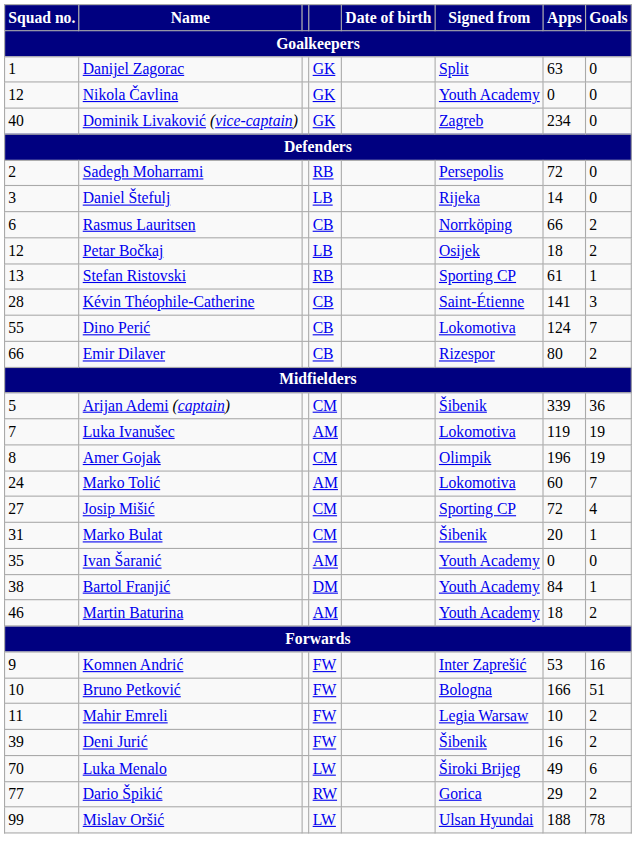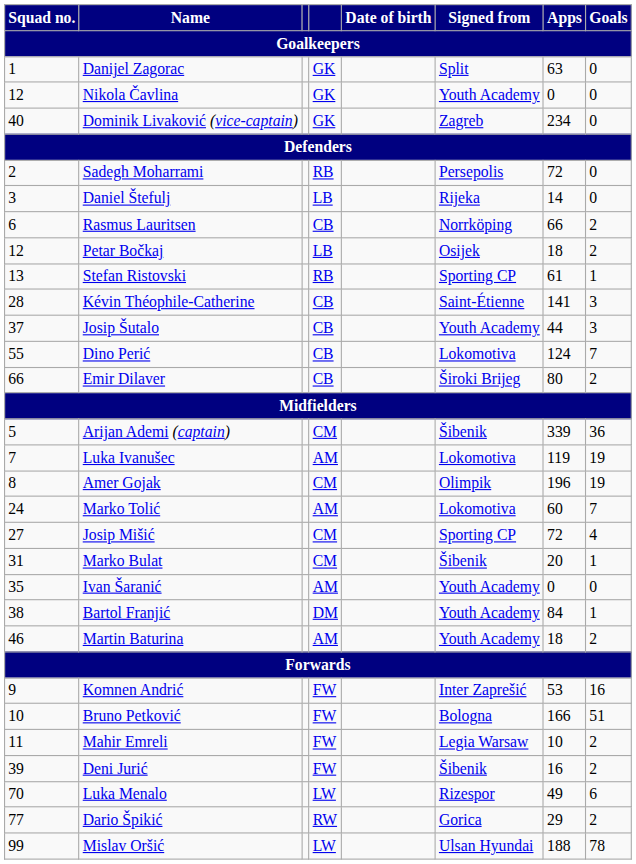 <table class="wikitable" style="text-align:left; font-size:90%;">
 <tr>
 <th style="background:#000080; color:white; text-align:center;">Squad no.</th>
 <th style="background:#000080; color:white; text-align:center;">Name</th>
 <th style="background:#000080; color:white; text-align:center;"></th>
 <th style="background:#000080; color:white; text-align:center;"></th>
 <th style="background:#000080; color:white; text-align:center;">Date of birth</th>
 <th style="background:#000080; color:white; text-align:center;">Signed from</th>
 <th style="background:#000080; color:white; text-align:center;">Apps</th>
 <th style="background:#000080; color:white; text-align:center;">Goals</th>
 </tr>
 <tr>
 <th colspan="8" style="background:#000080; color:white; text-align:center">Goalkeepers</th>
 </tr>
 <tr>
 <td>1</td>
 <td><a href='#'>Danijel Zagorac</a></td>
 <td></td>
 <td><a href='#'>GK</a></td>
 <td></td>
 <td> <a href='#'>Split</a></td>
 <td>63</td>
 <td>0</td>
 </tr>
 <tr>
 <td>12</td>
 <td><a href='#'>Nikola Čavlina</a></td>
 <td></td>
 <td><a href='#'>GK</a></td>
 <td></td>
 <td><a href='#'>Youth Academy</a></td>
 <td>0</td>
 <td>0</td>
 </tr>
 <tr>
 <td>40</td>
 <td><a href='#'>Dominik Livaković</a> <em>(<a href='#'>vice-captain</a>)</em></td>
 <td></td>
 <td><a href='#'>GK</a></td>
 <td></td>
 <td> <a href='#'>Zagreb</a></td>
 <td>234</td>
 <td>0</td>
 </tr>
 <tr>
 <th colspan="8" style="background:#000080; color:white; text-align:center">Defenders</th>
 </tr>
 <tr>
 <td>2</td>
 <td><a href='#'>Sadegh Moharrami</a></td>
 <td></td>
 <td><a href='#'>RB</a></td>
 <td></td>
 <td> <a href='#'>Persepolis</a></td>
 <td>72</td>
 <td>0</td>
 </tr>
 <tr>
 <td>3</td>
 <td><a href='#'>Daniel Štefulj</a></td>
 <td></td>
 <td><a href='#'>LB</a></td>
 <td></td>
 <td> <a href='#'>Rijeka</a></td>
 <td>14</td>
 <td>0</td>
 </tr>
 <tr>
 <td>6</td>
 <td><a href='#'>Rasmus Lauritsen</a></td>
 <td></td>
 <td><a href='#'>CB</a></td>
 <td></td>
 <td> <a href='#'>Norrköping</a></td>
 <td>66</td>
 <td>2</td>
 </tr>
 <tr>
 <td>12</td>
 <td><a href='#'>Petar Bočkaj</a></td>
 <td></td>
 <td><a href='#'>LB</a></td>
 <td></td>
 <td> <a href='#'>Osijek</a></td>
 <td>18</td>
 <td>2</td>
 </tr>
 <tr>
 <td>13</td>
 <td><a href='#'>Stefan Ristovski</a></td>
 <td></td>
 <td><a href='#'>RB</a></td>
 <td></td>
 <td> <a href='#'>Sporting CP</a></td>
 <td>61</td>
 <td>1</td>
 </tr>
 <tr>
 <td>28</td>
 <td><a href='#'>Kévin Théophile-Catherine</a></td>
 <td></td>
 <td><a href='#'>CB</a></td>
 <td></td>
 <td> <a href='#'>Saint-Étienne</a></td>
 <td>141</td>
 <td>3</td>
 </tr>
 <tr>
+<td>37</td>
+<td><a href='#'>Josip Šutalo</a></td>
+<td></td>
+<td><a href='#'>CB</a></td>
+<td></td>
+<td><a href='#'>Youth Academy</a></td>
+<td>44</td>
+<td>3</td>
+</tr>
+<tr>
 <td>55</td>
 <td><a href='#'>Dino Perić</a></td>
 <td></td>
 <td><a href='#'>CB</a></td>
 <td></td>
 <td> <a href='#'>Lokomotiva</a></td>
 <td>124</td>
 <td>7</td>
 </tr>
 <tr>
 <td>66</td>
 <td><a href='#'>Emir Dilaver</a></td>
 <td></td>
 <td><a href='#'>CB</a></td>
 <td></td>
-<td> <a href='#'>Rizespor</a></td>
+<td> <a href='#'>Široki Brijeg</a></td>
 <td>80</td>
 <td>2</td>
 </tr>
 <tr>
 <th colspan="8" style="background:#000080; color:white; text-align:center">Midfielders</th>
 </tr>
 <tr>
 <td>5</td>
 <td><a href='#'>Arijan Ademi</a> <em>(<a href='#'>captain</a>)</em></td>
 <td></td>
 <td><a href='#'>CM</a></td>
 <td></td>
 <td> <a href='#'>Šibenik</a></td>
 <td>339</td>
 <td>36</td>
 </tr>
 <tr>
 <td>7</td>
 <td><a href='#'>Luka Ivanušec</a></td>
 <td></td>
 <td><a href='#'>AM</a></td>
 <td></td>
 <td> <a href='#'>Lokomotiva</a></td>
 <td>119</td>
 <td>19</td>
 </tr>
 <tr>
 <td>8</td>
 <td><a href='#'>Amer Gojak</a></td>
 <td></td>
 <td><a href='#'>CM</a></td>
 <td></td>
 <td> <a href='#'>Olimpik</a></td>
 <td>196</td>
 <td>19</td>
 </tr>
 <tr>
 <td>24</td>
 <td><a href='#'>Marko Tolić</a></td>
 <td></td>
 <td><a href='#'>AM</a></td>
 <td></td>
 <td> <a href='#'>Lokomotiva</a></td>
 <td>60</td>
 <td>7</td>
 </tr>
 <tr>
 <td>27</td>
 <td><a href='#'>Josip Mišić</a></td>
 <td></td>
 <td><a href='#'>CM</a></td>
 <td></td>
 <td> <a href='#'>Sporting CP</a></td>
 <td>72</td>
 <td>4</td>
 </tr>
 <tr>
 <td>31</td>
 <td><a href='#'>Marko Bulat</a></td>
 <td></td>
 <td><a href='#'>CM</a></td>
 <td></td>
 <td> <a href='#'>Šibenik</a></td>
 <td>20</td>
 <td>1</td>
 </tr>
 <tr>
 <td>35</td>
 <td><a href='#'>Ivan Šaranić</a></td>
 <td></td>
 <td><a href='#'>AM</a></td>
 <td></td>
 <td><a href='#'>Youth Academy</a></td>
 <td>0</td>
 <td>0</td>
 </tr>
 <tr>
 <td>38</td>
 <td><a href='#'>Bartol Franjić</a></td>
 <td></td>
 <td><a href='#'>DM</a></td>
 <td></td>
 <td><a href='#'>Youth Academy</a></td>
 <td>84</td>
 <td>1</td>
 </tr>
 <tr>
 <td>46</td>
 <td><a href='#'>Martin Baturina</a></td>
 <td></td>
 <td><a href='#'>AM</a></td>
 <td></td>
 <td><a href='#'>Youth Academy</a></td>
 <td>18</td>
 <td>2</td>
 </tr>
 <tr>
 <th colspan="8" style="background:#000080; color:white; text-align:center">Forwards</th>
 </tr>
 <tr>
 <td>9</td>
 <td><a href='#'>Komnen Andrić</a></td>
 <td></td>
 <td><a href='#'>FW</a></td>
 <td></td>
 <td> <a href='#'>Inter Zaprešić</a></td>
 <td>53</td>
 <td>16</td>
 </tr>
 <tr>
 <td>10</td>
 <td><a href='#'>Bruno Petković</a></td>
 <td></td>
 <td><a href='#'>FW</a></td>
 <td></td>
 <td> <a href='#'>Bologna</a></td>
 <td>166</td>
 <td>51</td>
 </tr>
 <tr>
 <td>11</td>
 <td><a href='#'>Mahir Emreli</a></td>
 <td></td>
 <td><a href='#'>FW</a></td>
 <td></td>
 <td> <a href='#'>Legia Warsaw</a></td>
 <td>10</td>
 <td>2</td>
 </tr>
 <tr>
 <td>39</td>
 <td><a href='#'>Deni Jurić</a></td>
 <td></td>
 <td><a href='#'>FW</a></td>
 <td></td>
 <td> <a href='#'>Šibenik</a></td>
 <td>16</td>
 <td>2</td>
 </tr>
 <tr>
 <td>70</td>
 <td><a href='#'>Luka Menalo</a></td>
 <td></td>
 <td><a href='#'>LW</a></td>
 <td></td>
-<td> <a href='#'>Široki Brijeg</a></td>
+<td> <a href='#'>Rizespor</a></td>
 <td>49</td>
 <td>6</td>
 </tr>
 <tr>
 <td>77</td>
 <td><a href='#'>Dario Špikić</a></td>
 <td></td>
 <td><a href='#'>RW</a></td>
 <td></td>
 <td> <a href='#'>Gorica</a></td>
 <td>29</td>
 <td>2</td>
 </tr>
 <tr>
 <td>99</td>
 <td><a href='#'>Mislav Oršić</a></td>
 <td></td>
 <td><a href='#'>LW</a></td>
 <td></td>
 <td> <a href='#'>Ulsan Hyundai</a></td>
 <td>188</td>
 <td>78</td>
 </tr>
 </table>
